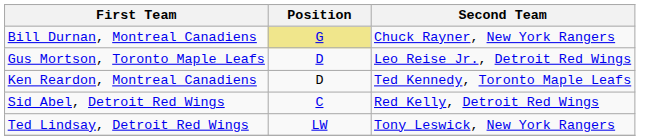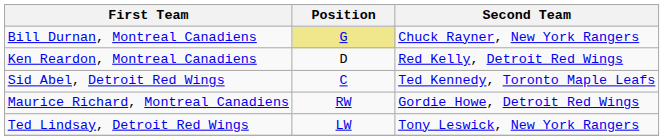 <table class="wikitable">
 <tr>
 <th>First Team</th>
 <th>  Position  </th>
 <th>Second Team</th>
 </tr>
 <tr>
 <td><a href='#'>Bill Durnan</a>, <a href='#'>Montreal Canadiens</a></td>
 <td align=center style="background: khaki;"><a href='#'>G</a></td>
 <td><a href='#'>Chuck Rayner</a>, <a href='#'>New York Rangers</a></td>
 </tr>
 <tr>
-<td><a href='#'>Gus Mortson</a>, <a href='#'>Toronto Maple Leafs</a></td>
-<td align=center><a href='#'>D</a></td>
-<td><a href='#'>Leo Reise Jr.</a>, <a href='#'>Detroit Red Wings</a></td>
-</tr>
-<tr>
 <td><a href='#'>Ken Reardon</a>, <a href='#'>Montreal Canadiens</a></td>
 <td align=center>D</td>
-<td><a href='#'>Ted Kennedy</a>, <a href='#'>Toronto Maple Leafs</a></td>
+<td><a href='#'>Red Kelly</a>, <a href='#'>Detroit Red Wings</a></td>
 </tr>
 <tr>
 <td><a href='#'>Sid Abel</a>, <a href='#'>Detroit Red Wings</a></td>
 <td align=center><a href='#'>C</a></td>
-<td><a href='#'>Red Kelly</a>, <a href='#'>Detroit Red Wings</a></td>
+<td><a href='#'>Ted Kennedy</a>, <a href='#'>Toronto Maple Leafs</a></td>
+</tr>
+<tr>
+<td><a href='#'>Maurice Richard</a>, <a href='#'>Montreal Canadiens</a></td>
+<td align=center><a href='#'>RW</a></td>
+<td><a href='#'>Gordie Howe</a>, <a href='#'>Detroit Red Wings</a></td>
 </tr>
 <tr>
 <td><a href='#'>Ted Lindsay</a>, <a href='#'>Detroit Red Wings</a></td>
 <td align=center><a href='#'>LW</a></td>
 <td><a href='#'>Tony Leswick</a>, <a href='#'>New York Rangers</a></td>
 </tr>
 <tr>
 </tr>
 </table>
